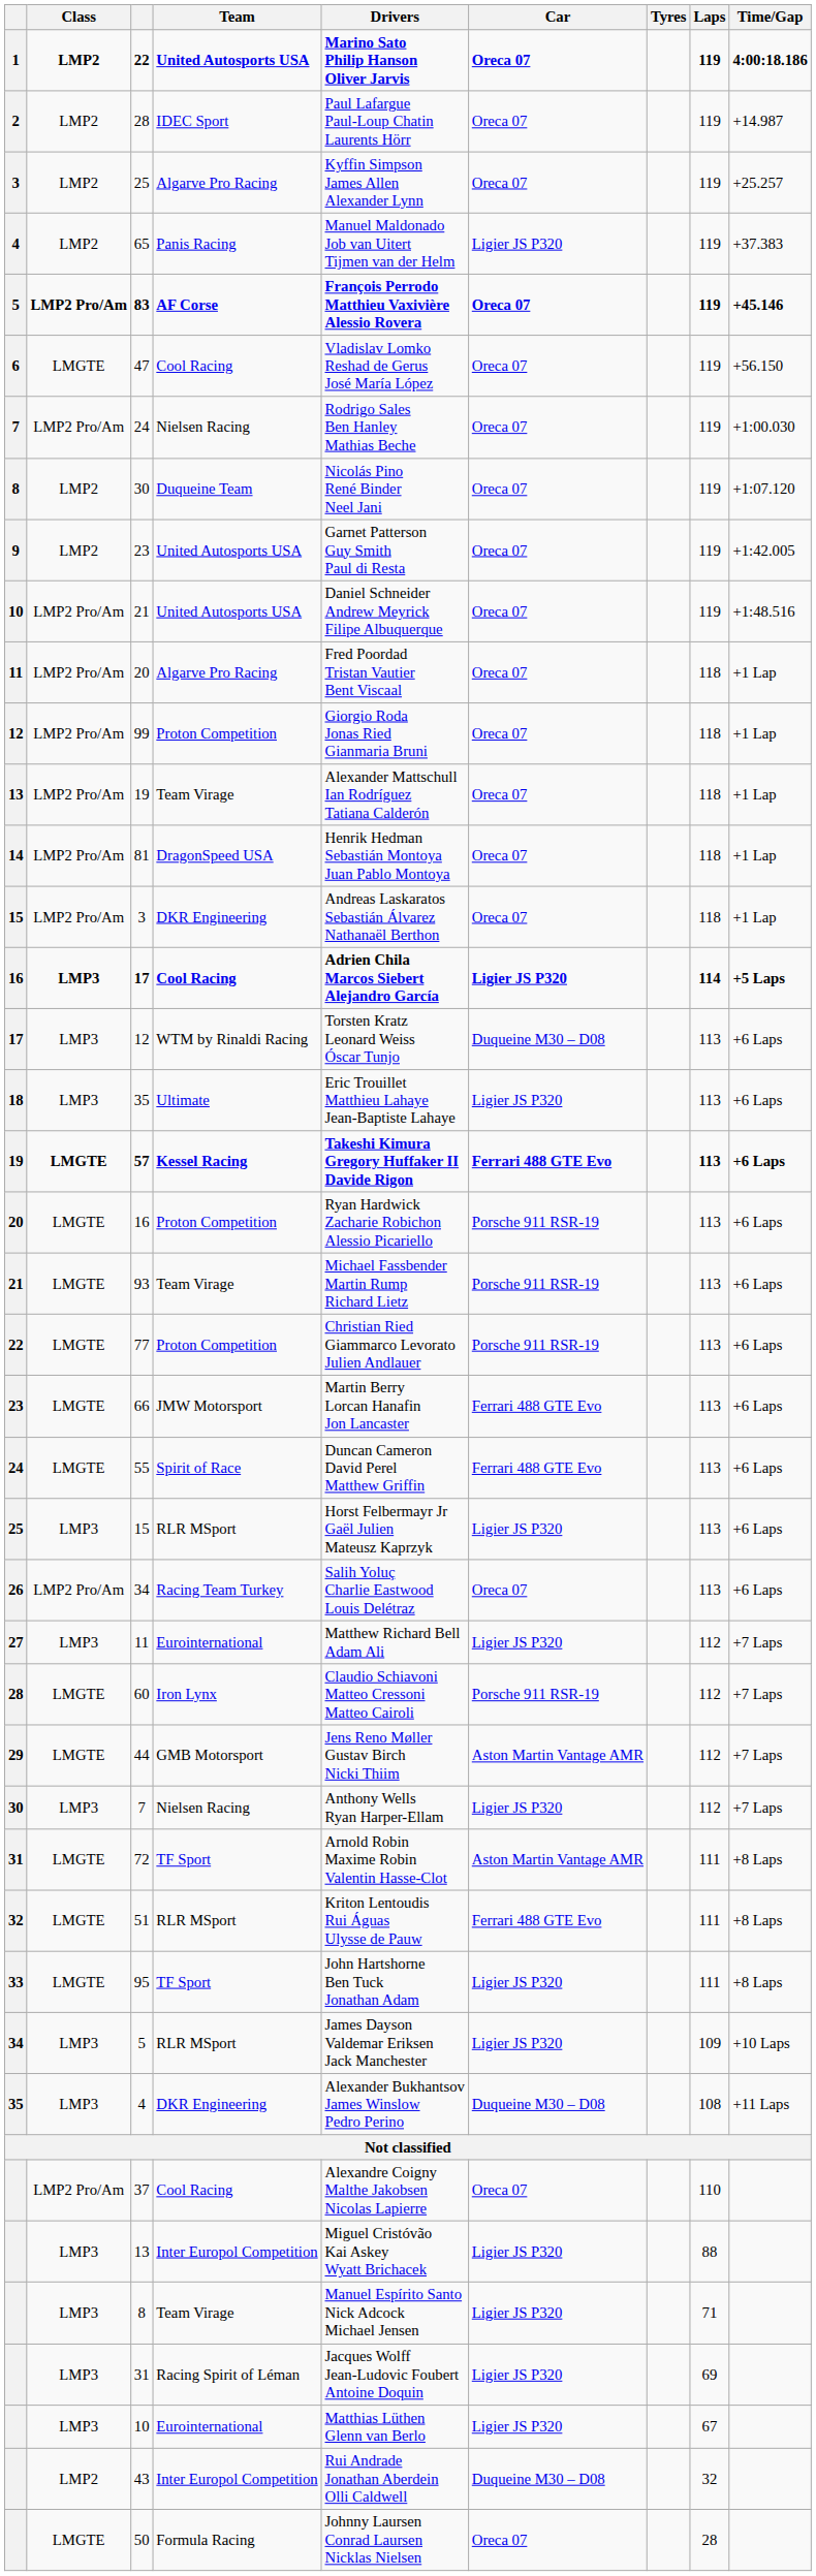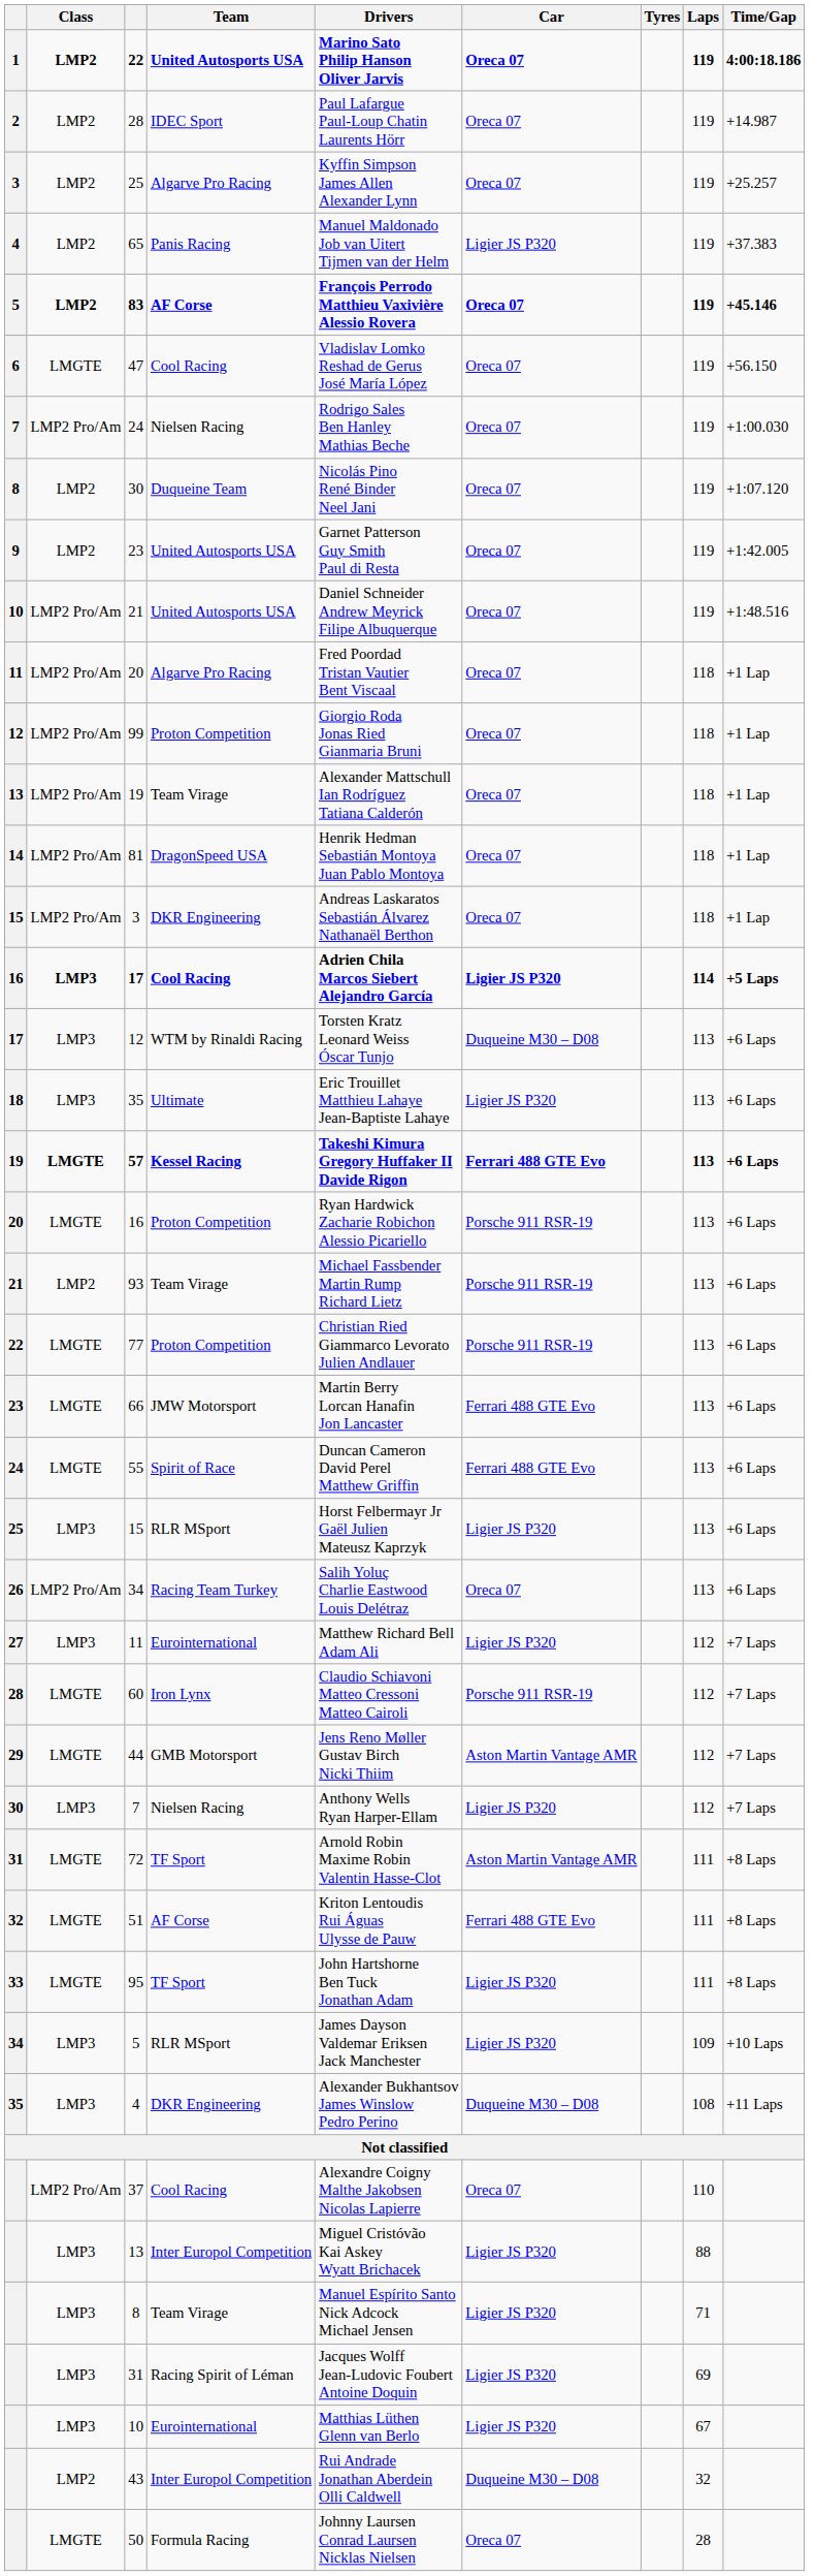 <table class="wikitable" style="font-size:95%;">
 <tr>
 <th></th>
 <th>Class</th>
 <th></th>
 <th>Team</th>
 <th>Drivers</th>
 <th>Car</th>
 <th>Tyres</th>
 <th>Laps</th>
 <th>Time/Gap</th>
 </tr>
 <tr style="font-weight: bold;">
 <th>1</th>
 <td align="center">LMP2</td>
 <td align="center">22</td>
 <td> <a href='#'>United Autosports USA</a></td>
 <td> <a href='#'>Marino Sato</a><br> <a href='#'>Philip Hanson</a><br> <a href='#'>Oliver Jarvis</a></td>
 <td><a href='#'>Oreca 07</a></td>
 <td align="center"></td>
 <td align="center">119</td>
 <td align="center">4:00:18.186</td>
 </tr>
 <tr>
 <th>2</th>
 <td align="center">LMP2</td>
 <td align="center">28</td>
 <td> <a href='#'>IDEC Sport</a></td>
 <td> <a href='#'>Paul Lafargue</a><br> <a href='#'>Paul-Loup Chatin</a><br> <a href='#'>Laurents Hörr</a></td>
 <td><a href='#'>Oreca 07</a></td>
 <td align="center"></td>
 <td align="center">119</td>
 <td>+14.987</td>
 </tr>
 <tr>
 <th>3</th>
 <td align="center">LMP2</td>
 <td align="center">25</td>
 <td> <a href='#'>Algarve Pro Racing</a></td>
 <td> <a href='#'>Kyffin Simpson</a><br> <a href='#'>James Allen</a><br> <a href='#'>Alexander Lynn</a></td>
 <td><a href='#'>Oreca 07</a></td>
 <td align="center"></td>
 <td align="center">119</td>
 <td>+25.257</td>
 </tr>
 <tr>
 <th>4</th>
 <td align="center">LMP2</td>
 <td align="center">65</td>
 <td> <a href='#'>Panis Racing</a></td>
 <td> <a href='#'>Manuel Maldonado</a><br> <a href='#'>Job van Uitert</a><br> <a href='#'>Tijmen van der Helm</a></td>
 <td><a href='#'>Ligier JS P320</a></td>
 <td align="center"></td>
 <td align="center">119</td>
 <td>+37.383</td>
 </tr>
 <tr style="font-weight: bold;">
 <th>5</th>
-<td align="center">LMP2 Pro/Am</td>
+<td align="center">LMP2</td>
 <td align="center">83</td>
 <td> <a href='#'>AF Corse</a></td>
 <td> <a href='#'>François Perrodo</a><br> <a href='#'>Matthieu Vaxivière</a><br> <a href='#'>Alessio Rovera</a></td>
 <td><a href='#'>Oreca 07</a></td>
 <td align="center"></td>
 <td align="center">119</td>
 <td>+45.146</td>
 </tr>
 <tr>
 <th>6</th>
 <td align="center">LMGTE</td>
 <td align="center">47</td>
 <td> <a href='#'>Cool Racing</a></td>
 <td> <a href='#'>Vladislav Lomko</a><br> <a href='#'>Reshad de Gerus</a><br> <a href='#'>José María López</a></td>
 <td><a href='#'>Oreca 07</a></td>
 <td align="center"></td>
 <td align="center">119</td>
 <td>+56.150</td>
 </tr>
 <tr>
 <th>7</th>
 <td align="center">LMP2 Pro/Am</td>
 <td align="center">24</td>
 <td> Nielsen Racing</td>
 <td> <a href='#'>Rodrigo Sales</a><br> <a href='#'>Ben Hanley</a><br> <a href='#'>Mathias Beche</a></td>
 <td><a href='#'>Oreca 07</a></td>
 <td align="center"></td>
 <td align="center">119</td>
 <td>+1:00.030</td>
 </tr>
 <tr>
 <th>8</th>
 <td align="center">LMP2</td>
 <td align="center">30</td>
 <td> <a href='#'>Duqueine Team</a></td>
 <td> <a href='#'>Nicolás Pino</a><br> <a href='#'>René Binder</a><br> <a href='#'>Neel Jani</a></td>
 <td><a href='#'>Oreca 07</a></td>
 <td align="center"></td>
 <td align="center">119</td>
 <td>+1:07.120</td>
 </tr>
 <tr>
 <th>9</th>
 <td align="center">LMP2</td>
 <td align="center">23</td>
 <td> <a href='#'>United Autosports USA</a></td>
 <td> Garnet Patterson<br> <a href='#'>Guy Smith</a><br> <a href='#'>Paul di Resta</a></td>
 <td><a href='#'>Oreca 07</a></td>
 <td align="center"></td>
 <td align="center">119</td>
 <td>+1:42.005</td>
 </tr>
 <tr>
 <th>10</th>
 <td align="center">LMP2 Pro/Am</td>
 <td align="center">21</td>
 <td> <a href='#'>United Autosports USA</a></td>
 <td> Daniel Schneider<br> <a href='#'>Andrew Meyrick</a><br> <a href='#'>Filipe Albuquerque</a></td>
 <td><a href='#'>Oreca 07</a></td>
 <td align="center"></td>
 <td align="center">119</td>
 <td>+1:48.516</td>
 </tr>
 <tr>
 <th>11</th>
 <td align="center">LMP2 Pro/Am</td>
 <td align="center">20</td>
 <td> <a href='#'>Algarve Pro Racing</a></td>
 <td> Fred Poordad<br> <a href='#'>Tristan Vautier</a><br> <a href='#'>Bent Viscaal</a></td>
 <td><a href='#'>Oreca 07</a></td>
 <td align="center"></td>
 <td align="center">118</td>
 <td>+1 Lap</td>
 </tr>
 <tr>
 <th>12</th>
 <td align="center">LMP2 Pro/Am</td>
 <td align="center">99</td>
 <td> <a href='#'>Proton Competition</a></td>
 <td> <a href='#'>Giorgio Roda</a><br> <a href='#'>Jonas Ried</a><br> <a href='#'>Gianmaria Bruni</a></td>
 <td><a href='#'>Oreca 07</a></td>
 <td align="center"></td>
 <td align="center">118</td>
 <td>+1 Lap</td>
 </tr>
 <tr>
 <th>13</th>
 <td align="center">LMP2 Pro/Am</td>
 <td align="center">19</td>
 <td> Team Virage</td>
 <td> Alexander Mattschull<br> <a href='#'>Ian Rodríguez</a><br> <a href='#'>Tatiana Calderón</a></td>
 <td><a href='#'>Oreca 07</a></td>
 <td align="center"></td>
 <td align="center">118</td>
 <td>+1 Lap</td>
 </tr>
 <tr>
 <th>14</th>
 <td align="center">LMP2 Pro/Am</td>
 <td align="center">81</td>
 <td> <a href='#'>DragonSpeed USA</a></td>
 <td> Henrik Hedman<br> <a href='#'>Sebastián Montoya</a><br> <a href='#'>Juan Pablo Montoya</a></td>
 <td><a href='#'>Oreca 07</a></td>
 <td align="center"></td>
 <td align="center">118</td>
 <td>+1 Lap</td>
 </tr>
 <tr>
 <th>15</th>
 <td align="center">LMP2 Pro/Am</td>
 <td align="center">3</td>
 <td> <a href='#'>DKR Engineering</a></td>
 <td> Andreas Laskaratos<br> <a href='#'>Sebastián Álvarez</a><br> <a href='#'>Nathanaël Berthon</a></td>
 <td><a href='#'>Oreca 07</a></td>
 <td align="center"></td>
 <td align="center">118</td>
 <td>+1 Lap</td>
 </tr>
 <tr style="font-weight: bold;">
 <th>16</th>
 <td align="center">LMP3</td>
 <td align="center">17</td>
 <td> <a href='#'>Cool Racing</a></td>
 <td> Adrien Chila<br> <a href='#'>Marcos Siebert</a><br> <a href='#'>Alejandro García</a></td>
 <td><a href='#'>Ligier JS P320</a></td>
 <td align="center"></td>
 <td align="center">114</td>
 <td>+5 Laps</td>
 </tr>
 <tr>
 <th>17</th>
 <td align="center">LMP3</td>
 <td align="center">12</td>
 <td> WTM by Rinaldi Racing</td>
 <td> Torsten Kratz<br> Leonard Weiss<br> <a href='#'>Óscar Tunjo</a></td>
 <td><a href='#'>Duqueine M30 – D08</a></td>
 <td align="center"></td>
 <td align="center">113</td>
 <td>+6 Laps</td>
 </tr>
 <tr>
 <th>18</th>
 <td align="center">LMP3</td>
 <td align="center">35</td>
 <td> <a href='#'>Ultimate</a></td>
 <td> Eric Trouillet<br> <a href='#'>Matthieu Lahaye</a><br> Jean-Baptiste Lahaye</td>
 <td><a href='#'>Ligier JS P320</a></td>
 <td align="center"></td>
 <td align="center">113</td>
 <td>+6 Laps</td>
 </tr>
 <tr style="font-weight: bold;">
 <th>19</th>
 <td align="center">LMGTE</td>
 <td align="center">57</td>
 <td> <a href='#'>Kessel Racing</a></td>
 <td> <a href='#'>Takeshi Kimura</a><br> <a href='#'>Gregory Huffaker II</a><br> <a href='#'>Davide Rigon</a></td>
 <td><a href='#'>Ferrari 488 GTE Evo</a></td>
 <td align="center"></td>
 <td align="center">113</td>
 <td>+6 Laps</td>
 </tr>
 <tr>
 <th>20</th>
 <td align="center">LMGTE</td>
 <td align="center">16</td>
 <td> <a href='#'>Proton Competition</a></td>
 <td> Ryan Hardwick<br> <a href='#'>Zacharie Robichon</a><br> <a href='#'>Alessio Picariello</a></td>
 <td><a href='#'>Porsche 911 RSR-19</a></td>
 <td align="center"></td>
 <td align="center">113</td>
 <td>+6 Laps</td>
 </tr>
 <tr>
 <th>21</th>
-<td align="center">LMGTE</td>
+<td align="center">LMP2</td>
 <td align="center">93</td>
 <td> Team Virage</td>
 <td> <a href='#'>Michael Fassbender</a><br> <a href='#'>Martin Rump</a><br> <a href='#'>Richard Lietz</a></td>
 <td><a href='#'>Porsche 911 RSR-19</a></td>
 <td align="center"></td>
 <td align="center">113</td>
 <td>+6 Laps</td>
 </tr>
 <tr>
 <th>22</th>
 <td align="center">LMGTE</td>
 <td align="center">77</td>
 <td> <a href='#'>Proton Competition</a></td>
 <td> <a href='#'>Christian Ried</a><br> Giammarco Levorato<br> <a href='#'>Julien Andlauer</a></td>
 <td><a href='#'>Porsche 911 RSR-19</a></td>
 <td align="center"></td>
 <td align="center">113</td>
 <td>+6 Laps</td>
 </tr>
 <tr>
 <th>23</th>
 <td align="center">LMGTE</td>
 <td align="center">66</td>
 <td> JMW Motorsport</td>
 <td> Martin Berry<br> Lorcan Hanafin<br> <a href='#'>Jon Lancaster</a></td>
 <td><a href='#'>Ferrari 488 GTE Evo</a></td>
 <td align="center"></td>
 <td align="center">113</td>
 <td>+6 Laps</td>
 </tr>
 <tr>
 <th>24</th>
 <td align="center">LMGTE</td>
 <td align="center">55</td>
 <td> <a href='#'>Spirit of Race</a></td>
 <td> Duncan Cameron<br> David Perel<br> <a href='#'>Matthew Griffin</a></td>
 <td><a href='#'>Ferrari 488 GTE Evo</a></td>
 <td align="center"></td>
 <td align="center">113</td>
 <td>+6 Laps</td>
 </tr>
 <tr>
 <th>25</th>
 <td align="center">LMP3</td>
 <td align="center">15</td>
 <td> RLR MSport</td>
 <td> Horst Felbermayr Jr<br> <a href='#'>Gaël Julien</a><br> Mateusz Kaprzyk</td>
 <td><a href='#'>Ligier JS P320</a></td>
 <td align="center"></td>
 <td align="center">113</td>
 <td>+6 Laps</td>
 </tr>
 <tr>
 <th>26</th>
 <td align="center">LMP2 Pro/Am</td>
 <td align="center">34</td>
 <td> <a href='#'>Racing Team Turkey</a></td>
 <td> <a href='#'>Salih Yoluç</a><br> <a href='#'>Charlie Eastwood</a><br> <a href='#'>Louis Delétraz</a></td>
 <td><a href='#'>Oreca 07</a></td>
 <td align="center"></td>
 <td align="center">113</td>
 <td>+6 Laps</td>
 </tr>
 <tr>
 <th>27</th>
 <td align="center">LMP3</td>
 <td align="center">11</td>
 <td> <a href='#'>Eurointernational</a></td>
 <td> Matthew Richard Bell<br> <a href='#'>Adam Ali</a></td>
 <td><a href='#'>Ligier JS P320</a></td>
 <td align="center"></td>
 <td align="center">112</td>
 <td>+7 Laps</td>
 </tr>
 <tr>
 <th>28</th>
 <td align="center">LMGTE</td>
 <td align="center">60</td>
 <td> <a href='#'>Iron Lynx</a></td>
 <td> <a href='#'>Claudio Schiavoni</a><br> <a href='#'>Matteo Cressoni</a><br> <a href='#'>Matteo Cairoli</a></td>
 <td><a href='#'>Porsche 911 RSR-19</a></td>
 <td align="center"></td>
 <td align="center">112</td>
 <td>+7 Laps</td>
 </tr>
 <tr>
 <th>29</th>
 <td align="center">LMGTE</td>
 <td align="center">44</td>
 <td> GMB Motorsport</td>
 <td> <a href='#'>Jens Reno Møller</a><br> Gustav Birch<br> <a href='#'>Nicki Thiim</a></td>
 <td><a href='#'>Aston Martin Vantage AMR</a></td>
 <td align="center"></td>
 <td align="center">112</td>
 <td>+7 Laps</td>
 </tr>
 <tr>
 <th>30</th>
 <td align="center">LMP3</td>
 <td align="center">7</td>
 <td> Nielsen Racing</td>
 <td> Anthony Wells<br> Ryan Harper-Ellam</td>
 <td><a href='#'>Ligier JS P320</a></td>
 <td align="center"></td>
 <td align="center">112</td>
 <td>+7 Laps</td>
 </tr>
 <tr>
 <th>31</th>
 <td align="center">LMGTE</td>
 <td align="center">72</td>
 <td> <a href='#'>TF Sport</a></td>
 <td> Arnold Robin<br> Maxime Robin<br> <a href='#'>Valentin Hasse-Clot</a></td>
 <td><a href='#'>Aston Martin Vantage AMR</a></td>
 <td align="center"></td>
 <td align="center">111</td>
 <td>+8 Laps</td>
 </tr>
 <tr>
 <th>32</th>
 <td align="center">LMGTE</td>
 <td align="center">51</td>
-<td> RLR MSport</td>
+<td> <a href='#'>AF Corse</a></td>
 <td> Kriton Lentoudis<br> <a href='#'>Rui Águas</a><br> <a href='#'>Ulysse de Pauw</a></td>
 <td><a href='#'>Ferrari 488 GTE Evo</a></td>
 <td align="center"></td>
 <td align="center">111</td>
 <td>+8 Laps</td>
 </tr>
 <tr>
 <th>33</th>
 <td align="center">LMGTE</td>
 <td align="center">95</td>
 <td> <a href='#'>TF Sport</a></td>
 <td> John Hartshorne<br> Ben Tuck<br> <a href='#'>Jonathan Adam</a></td>
 <td><a href='#'>Ligier JS P320</a></td>
 <td align="center"></td>
 <td align="center">111</td>
 <td>+8 Laps</td>
 </tr>
 <tr>
 <th>34</th>
 <td align="center">LMP3</td>
 <td align="center">5</td>
 <td> RLR MSport</td>
 <td> James Dayson<br> Valdemar Eriksen<br> Jack Manchester</td>
 <td><a href='#'>Ligier JS P320</a></td>
 <td align="center"></td>
 <td align="center">109</td>
 <td>+10 Laps</td>
 </tr>
 <tr>
 <th>35</th>
 <td align="center">LMP3</td>
 <td align="center">4</td>
 <td> <a href='#'>DKR Engineering</a></td>
 <td> Alexander Bukhantsov<br> <a href='#'>James Winslow</a><br> <a href='#'>Pedro Perino</a></td>
 <td><a href='#'>Duqueine M30 – D08</a></td>
 <td align="center"></td>
 <td align="center">108</td>
 <td>+11 Laps</td>
 </tr>
 <tr>
 <th colspan="9">Not classified</th>
 </tr>
 <tr>
 <th></th>
 <td align="center">LMP2 Pro/Am</td>
 <td align="center">37</td>
 <td> <a href='#'>Cool Racing</a></td>
 <td> Alexandre Coigny<br> <a href='#'>Malthe Jakobsen</a><br> <a href='#'>Nicolas Lapierre</a></td>
 <td><a href='#'>Oreca 07</a></td>
 <td align="center"></td>
 <td align="center">110</td>
 <td></td>
 </tr>
 <tr>
 <th></th>
 <td align="center">LMP3</td>
 <td align="center">13</td>
 <td> <a href='#'>Inter Europol Competition</a></td>
 <td> Miguel Cristóvão<br> Kai Askey<br> <a href='#'>Wyatt Brichacek</a></td>
 <td><a href='#'>Ligier JS P320</a></td>
 <td align="center"></td>
 <td align="center">88</td>
 <td></td>
 </tr>
 <tr>
 <th></th>
 <td align="center">LMP3</td>
 <td align="center">8</td>
 <td> Team Virage</td>
 <td> <a href='#'>Manuel Espírito Santo</a><br> Nick Adcock<br> Michael Jensen</td>
 <td><a href='#'>Ligier JS P320</a></td>
 <td align="center"></td>
 <td align="center">71</td>
 <td></td>
 </tr>
 <tr>
 <th></th>
 <td align="center">LMP3</td>
 <td align="center">31</td>
 <td> Racing Spirit of Léman</td>
 <td> Jacques Wolff<br> Jean-Ludovic Foubert<br> <a href='#'>Antoine Doquin</a></td>
 <td><a href='#'>Ligier JS P320</a></td>
 <td align="center"></td>
 <td align="center">69</td>
 <td></td>
 </tr>
 <tr>
 <th></th>
 <td align="center">LMP3</td>
 <td align="center">10</td>
 <td> <a href='#'>Eurointernational</a></td>
 <td> <a href='#'>Matthias Lüthen</a><br> <a href='#'>Glenn van Berlo</a></td>
 <td><a href='#'>Ligier JS P320</a></td>
 <td align="center"></td>
 <td align="center">67</td>
 <td></td>
 </tr>
 <tr>
 <th></th>
 <td align="center">LMP2</td>
 <td align="center">43</td>
 <td> <a href='#'>Inter Europol Competition</a></td>
 <td> <a href='#'>Rui Andrade</a><br> <a href='#'>Jonathan Aberdein</a><br> <a href='#'>Olli Caldwell</a></td>
 <td><a href='#'>Duqueine M30 – D08</a></td>
 <td align="center"></td>
 <td align="center">32</td>
 <td></td>
 </tr>
 <tr>
 <th></th>
 <td align="center">LMGTE</td>
 <td align="center">50</td>
 <td> Formula Racing</td>
 <td> Johnny Laursen<br> <a href='#'>Conrad Laursen</a><br> <a href='#'>Nicklas Nielsen</a></td>
 <td><a href='#'>Oreca 07</a></td>
 <td align="center"></td>
 <td align="center">28</td>
 <td></td>
 </tr>
 </table>
